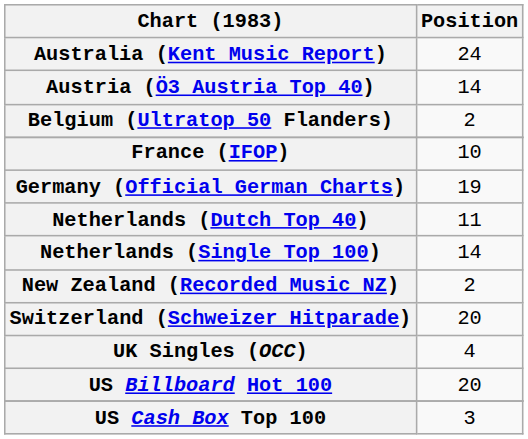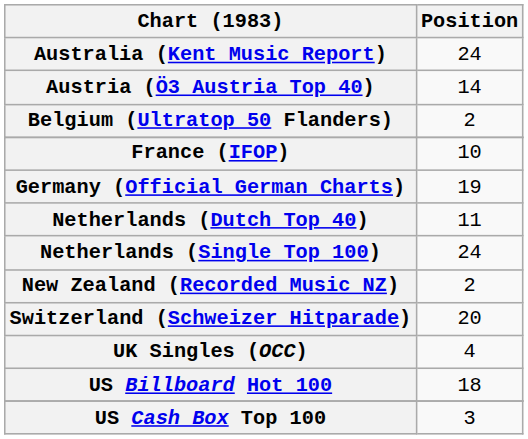 <table class="wikitable sortable plainrowheaders">
 <tr>
 <th scope="col">Chart (1983)</th>
 <th scope="col">Position</th>
 </tr>
 <tr>
 <th scope="row">Australia (<a href='#'>Kent Music Report</a>)</th>
 <td align="center">24</td>
 </tr>
 <tr>
 <th scope="row">Austria (<a href='#'>Ö3 Austria Top 40</a>)</th>
 <td align="center">14</td>
 </tr>
 <tr>
 <th scope="row">Belgium (<a href='#'>Ultratop 50</a> Flanders)</th>
 <td align="center">2</td>
 </tr>
 <tr>
 </tr>
 <tr>
 <th scope="row">France (<a href='#'>IFOP</a>)</th>
 <td align="center">10</td>
 </tr>
 <tr>
 <th scope="row">Germany (<a href='#'>Official German Charts</a>)</th>
 <td align="center">19</td>
 </tr>
 <tr>
 <th scope="row">Netherlands (<a href='#'>Dutch Top 40</a>)</th>
 <td align="center">11</td>
 </tr>
 <tr>
 <th scope="row">Netherlands (<a href='#'>Single Top 100</a>)</th>
-<td align="center">14</td>
+<td align="center">24</td>
 </tr>
 <tr>
 <th scope="row">New Zealand (<a href='#'>Recorded Music NZ</a>)</th>
 <td align="center">2</td>
 </tr>
 <tr>
 <th scope="row">Switzerland (<a href='#'>Schweizer Hitparade</a>)</th>
 <td align="center">20</td>
 </tr>
 <tr>
 <th scope="row">UK Singles (<em>OCC</em>)</th>
 <td align="center">4</td>
 </tr>
 <tr>
 <th scope="row">US <em><a href='#'>Billboard</a></em> <a href='#'>Hot 100</a></th>
-<td style="text-align:center;">20</td>
+<td style="text-align:center;">18</td>
 </tr>
 <tr>
 </tr>
 <tr>
 <th scope="row">US <em><a href='#'>Cash Box</a></em> Top 100</th>
 <td align="center">3</td>
 </tr>
 </table>
